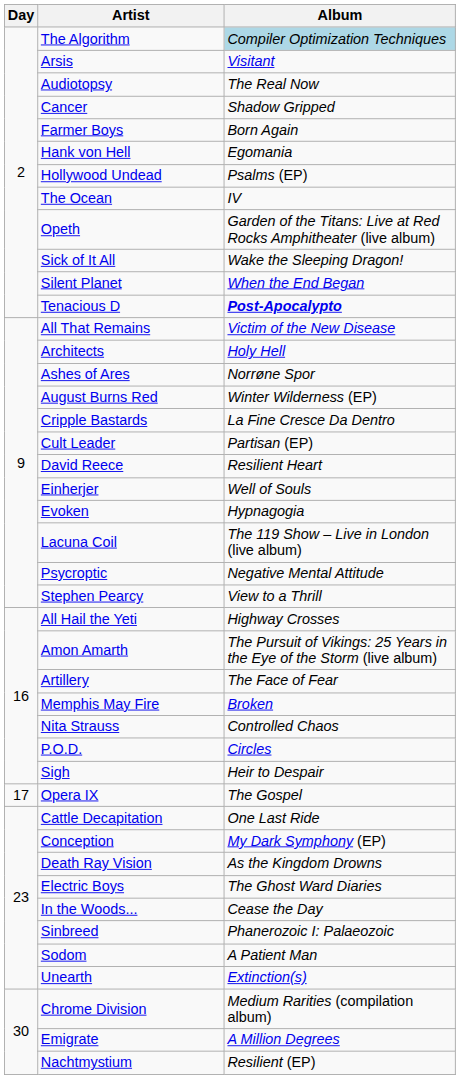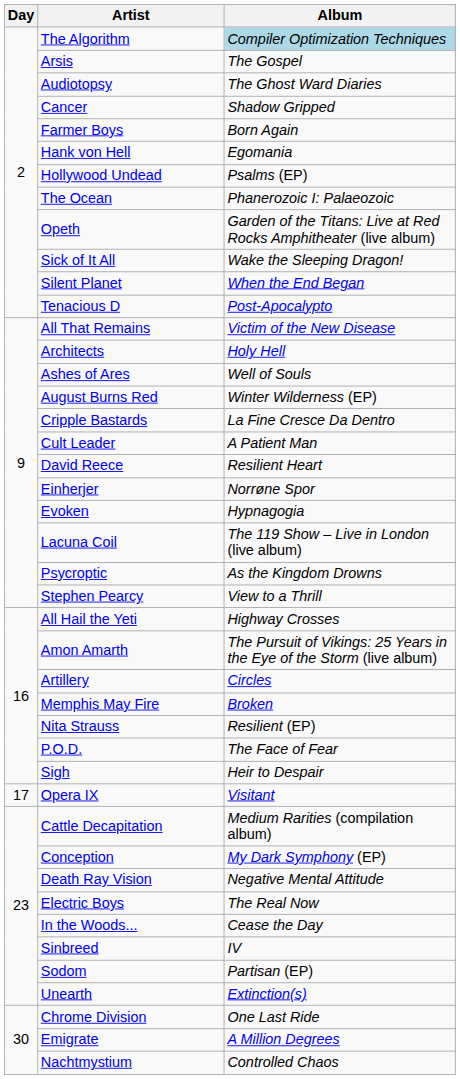 <table class="wikitable">
 <tr>
 <th style="width:20px;">Day</th>
 <th style="width:200px;">Artist</th>
 <th style="width:250px;">Album</th>
 </tr>
 <tr>
 <td style="text-align:center;" rowspan="12">2</td>
 <td><a href='#'>The Algorithm</a></td>
 <td style="background: lightblue;"><em>Compiler Optimization Techniques</em></td>
 </tr>
 <tr>
 <td><a href='#'>Arsis</a></td>
-<td><em><a href='#'>Visitant</a></em></td>
+<td><em>The Gospel</em></td>
 </tr>
 <tr>
 <td><a href='#'>Audiotopsy</a></td>
-<td><em>The Real Now</em></td>
+<td><em>The Ghost Ward Diaries</em></td>
 </tr>
 <tr>
 <td><a href='#'>Cancer</a></td>
 <td><em>Shadow Gripped</em></td>
 </tr>
 <tr>
 <td><a href='#'>Farmer Boys</a></td>
 <td><em>Born Again</em></td>
 </tr>
 <tr>
 <td><a href='#'>Hank von Hell</a></td>
 <td><em>Egomania</em></td>
 </tr>
 <tr>
 <td><a href='#'>Hollywood Undead</a></td>
 <td><em>Psalms</em> (EP)</td>
 </tr>
 <tr>
 <td><a href='#'>The Ocean</a></td>
-<td><em>IV</em></td>
+<td><em>Phanerozoic I: Palaeozoic</em></td>
 </tr>
 <tr>
 <td><a href='#'>Opeth</a></td>
 <td><em>Garden of the Titans: Live at Red Rocks Amphitheater</em> (live album)</td>
 </tr>
 <tr>
 <td><a href='#'>Sick of It All</a></td>
 <td><em>Wake the Sleeping Dragon!</em></td>
 </tr>
 <tr>
 <td><a href='#'>Silent Planet</a></td>
 <td><em><a href='#'>When the End Began</a></em></td>
 </tr>
 <tr>
 <td><a href='#'>Tenacious D</a></td>
-<td><strong><em><a href='#'>Post-Apocalypto</a></em></strong></td>
+<td><em><a href='#'>Post-Apocalypto</a></em></td>
 </tr>
 <tr>
 <td style="text-align:center;" rowspan="12">9</td>
 <td><a href='#'>All That Remains</a></td>
 <td><em><a href='#'>Victim of the New Disease</a></em></td>
 </tr>
 <tr>
 <td><a href='#'>Architects</a></td>
 <td><em><a href='#'>Holy Hell</a></em></td>
 </tr>
 <tr>
 <td><a href='#'>Ashes of Ares</a></td>
-<td><em>Norrøne Spor</em></td>
+<td><em>Well of Souls</em></td>
 </tr>
 <tr>
 <td><a href='#'>August Burns Red</a></td>
 <td><em>Winter Wilderness</em> (EP)</td>
 </tr>
 <tr>
 <td><a href='#'>Cripple Bastards</a></td>
 <td><em>La Fine Cresce Da Dentro</em></td>
 </tr>
 <tr>
 <td><a href='#'>Cult Leader</a></td>
-<td><em>Partisan</em> (EP)</td>
+<td><em>A Patient Man</em></td>
 </tr>
 <tr>
 <td><a href='#'>David Reece</a></td>
 <td><em>Resilient Heart</em></td>
 </tr>
 <tr>
 <td><a href='#'>Einherjer</a></td>
-<td><em>Well of Souls</em></td>
+<td><em>Norrøne Spor</em></td>
 </tr>
 <tr>
 <td><a href='#'>Evoken</a></td>
 <td><em>Hypnagogia</em></td>
 </tr>
 <tr>
 <td><a href='#'>Lacuna Coil</a></td>
 <td><em>The 119 Show – Live in London</em> (live album)</td>
 </tr>
 <tr>
 <td><a href='#'>Psycroptic</a></td>
-<td><em>Negative Mental Attitude</em></td>
+<td><em>As the Kingdom Drowns</em></td>
 </tr>
 <tr>
 <td><a href='#'>Stephen Pearcy</a></td>
 <td><em>View to a Thrill</em></td>
 </tr>
 <tr>
 <td style="text-align:center;" rowspan="7">16</td>
 <td><a href='#'>All Hail the Yeti</a></td>
 <td><em>Highway Crosses</em></td>
 </tr>
 <tr>
 <td><a href='#'>Amon Amarth</a></td>
 <td><em>The Pursuit of Vikings: 25 Years in the Eye of the Storm</em> (live album)</td>
 </tr>
 <tr>
 <td><a href='#'>Artillery</a></td>
-<td><em>The Face of Fear</em></td>
+<td><em><a href='#'>Circles</a></em></td>
 </tr>
 <tr>
 <td><a href='#'>Memphis May Fire</a></td>
 <td><em><a href='#'>Broken</a></em></td>
 </tr>
 <tr>
 <td><a href='#'>Nita Strauss</a></td>
-<td><em>Controlled Chaos</em></td>
+<td><em>Resilient</em> (EP)</td>
 </tr>
 <tr>
 <td><a href='#'>P.O.D.</a></td>
-<td><em><a href='#'>Circles</a></em></td>
+<td><em>The Face of Fear</em></td>
 </tr>
 <tr>
 <td><a href='#'>Sigh</a></td>
 <td><em>Heir to Despair</em></td>
 </tr>
 <tr>
 <td style="text-align:center;">17</td>
 <td><a href='#'>Opera IX</a></td>
-<td><em>The Gospel</em></td>
+<td><em><a href='#'>Visitant</a></em></td>
 </tr>
 <tr>
 <td rowspan="8" style="text-align:center;">23</td>
 <td><a href='#'>Cattle Decapitation</a></td>
-<td><em>One Last Ride</em></td>
+<td><em>Medium Rarities</em> (compilation album)</td>
 </tr>
 <tr>
 <td><a href='#'>Conception</a></td>
 <td><em><a href='#'>My Dark Symphony</a></em> (EP)</td>
 </tr>
 <tr>
 <td><a href='#'>Death Ray Vision</a></td>
-<td><em>As the Kingdom Drowns</em></td>
+<td><em>Negative Mental Attitude</em></td>
 </tr>
 <tr>
 <td><a href='#'>Electric Boys</a></td>
-<td><em>The Ghost Ward Diaries</em></td>
+<td><em>The Real Now</em></td>
 </tr>
 <tr>
 <td><a href='#'>In the Woods...</a></td>
 <td><em>Cease the Day</em></td>
 </tr>
 <tr>
 <td><a href='#'>Sinbreed</a></td>
-<td><em>Phanerozoic I: Palaeozoic</em></td>
+<td><em>IV</em></td>
 </tr>
 <tr>
 <td><a href='#'>Sodom</a></td>
-<td><em>A Patient Man</em></td>
+<td><em>Partisan</em> (EP)</td>
 </tr>
 <tr>
 <td><a href='#'>Unearth</a></td>
 <td><em><a href='#'>Extinction(s)</a></em></td>
 </tr>
 <tr>
 <td style="text-align:center;" rowspan="3">30</td>
 <td><a href='#'>Chrome Division</a></td>
-<td><em>Medium Rarities</em> (compilation album)</td>
+<td><em>One Last Ride</em></td>
 </tr>
 <tr>
 <td><a href='#'>Emigrate</a></td>
 <td><em><a href='#'>A Million Degrees</a></em></td>
 </tr>
 <tr>
 <td><a href='#'>Nachtmystium</a></td>
-<td><em>Resilient</em> (EP)</td>
+<td><em>Controlled Chaos</em></td>
 </tr>
 </table>
